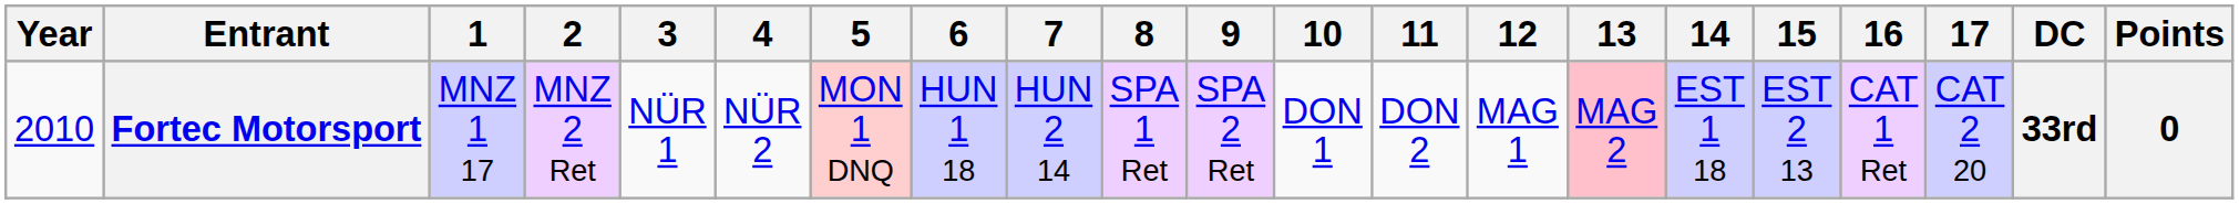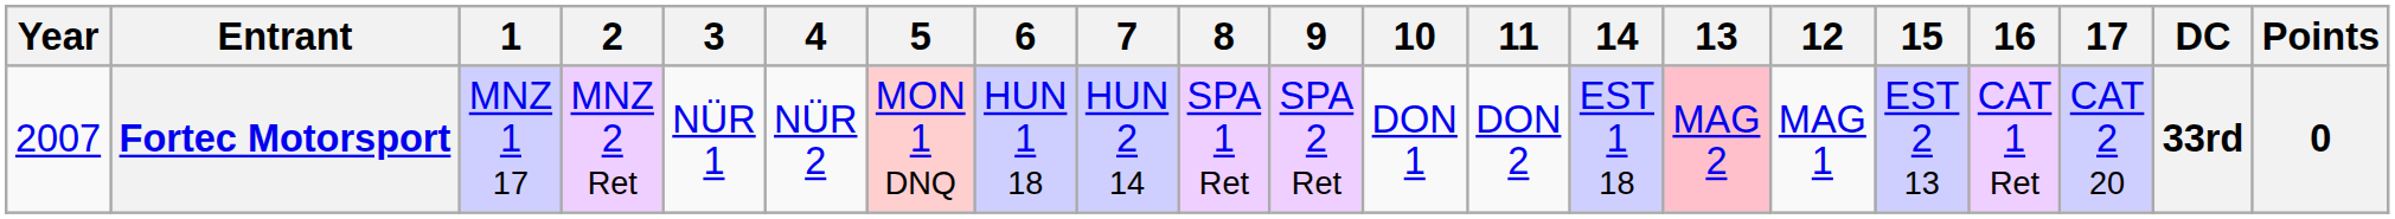 <table class="wikitable" style="text-align:center; font-size:85%">
 <tr>
 <th>Year</th>
 <th>Entrant</th>
 <th>1</th>
 <th>2</th>
 <th>3</th>
 <th>4</th>
 <th>5</th>
 <th>6</th>
 <th>7</th>
 <th>8</th>
 <th>9</th>
 <th>10</th>
 <th>11</th>
+<th>14</th>
+<th>13</th>
 <th>12</th>
-<th>13</th>
-<th>14</th>
 <th>15</th>
 <th>16</th>
 <th>17</th>
 <th>DC</th>
 <th>Points</th>
 </tr>
 <tr>
-<td><a href='#'>2010</a></td>
+<td><a href='#'>2007</a></td>
 <th nowrap><a href='#'>Fortec Motorsport</a></th>
 <td style="background:#CFCFFF;"><a href='#'>MNZ<br>1</a><br><small>17</small></td>
 <td style="background:#EFCFFF;"><a href='#'>MNZ<br>2</a><br><small>Ret</small></td>
 <td><a href='#'>NÜR<br>1</a></td>
 <td><a href='#'>NÜR<br>2</a></td>
 <td style="background:#FFCFCF;"><a href='#'>MON<br>1</a><br><small>DNQ</small></td>
 <td style="background:#CFCFFF;"><a href='#'>HUN<br>1</a><br><small>18</small></td>
 <td style="background:#CFCFFF;"><a href='#'>HUN<br>2</a><br><small>14</small></td>
 <td style="background:#EFCFFF;"><a href='#'>SPA<br>1</a><br><small>Ret</small></td>
 <td style="background:#EFCFFF;"><a href='#'>SPA<br>2</a><br><small>Ret</small></td>
 <td><a href='#'>DON<br>1</a></td>
 <td><a href='#'>DON<br>2</a></td>
+<td style="background:#CFCFFF;"><a href='#'>EST<br>1</a><br><small>18</small></td>
+<td style="background: pink;"><a href='#'>MAG<br>2</a></td>
 <td><a href='#'>MAG<br>1</a></td>
-<td style="background: pink;"><a href='#'>MAG<br>2</a></td>
-<td style="background:#CFCFFF;"><a href='#'>EST<br>1</a><br><small>18</small></td>
 <td style="background:#CFCFFF;"><a href='#'>EST<br>2</a><br><small>13</small></td>
 <td style="background:#EFCFFF;"><a href='#'>CAT<br>1</a><br><small>Ret</small></td>
 <td style="background:#CFCFFF;"><a href='#'>CAT<br>2</a><br><small>20</small></td>
 <th>33rd</th>
 <th>0</th>
 </tr>
 </table>
